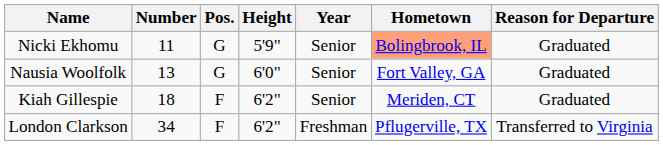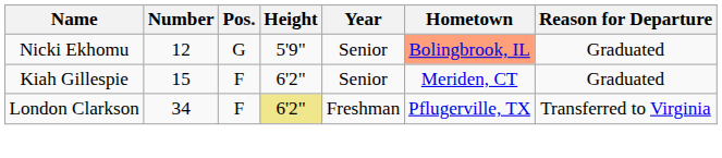 <table class="wikitable sortable" border="1" style="text-align: center;">
 <tr>
 <th>Name</th>
 <th>Number</th>
 <th>Pos.</th>
 <th>Height</th>
 <th>Year</th>
 <th>Hometown</th>
 <th class="unsortable">Reason for Departure</th>
 </tr>
 <tr>
 <td>Nicki Ekhomu</td>
-<td>11</td>
+<td>12</td>
 <td>G</td>
 <td>5'9"</td>
 <td>Senior</td>
 <td style="background: lightsalmon;"><a href='#'>Bolingbrook, IL</a></td>
 <td>Graduated</td>
 </tr>
 <tr>
-<td>Nausia Woolfolk</td>
-<td>13</td>
-<td>G</td>
-<td>6'0"</td>
-<td>Senior</td>
-<td><a href='#'>Fort Valley, GA</a></td>
-<td>Graduated</td>
-</tr>
-<tr>
 <td>Kiah Gillespie</td>
-<td>18</td>
+<td>15</td>
 <td>F</td>
 <td>6'2"</td>
 <td> Senior</td>
 <td><a href='#'>Meriden, CT</a></td>
 <td>Graduated</td>
 </tr>
 <tr>
 <td>London Clarkson</td>
 <td>34</td>
 <td>F</td>
-<td>6'2"</td>
+<td style="background: khaki;">6'2"</td>
 <td>Freshman</td>
 <td><a href='#'>Pflugerville, TX</a></td>
 <td>Transferred to <a href='#'>Virginia</a></td>
 </tr>
 </table>
